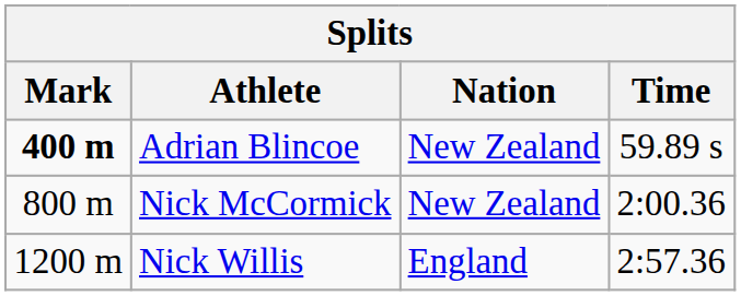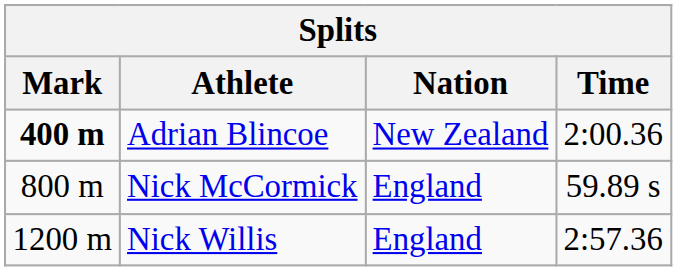 <table class="wikitable">
 <tr>
 <th colspan=4>Splits</th>
 </tr>
 <tr>
 <th>Mark</th>
 <th>Athlete</th>
 <th>Nation</th>
 <th>Time</th>
 </tr>
 <tr>
 <td align="center"><strong>400 m</strong></td>
 <td align="left"><a href='#'>Adrian Blincoe</a></td>
 <td align="left"> <a href='#'>New Zealand</a></td>
-<td align="center">59.89 s</td>
+<td align="center">2:00.36</td>
 </tr>
 <tr>
 <td align="center">800 m</td>
 <td align="left"><a href='#'>Nick McCormick</a></td>
-<td align="left"> <a href='#'>New Zealand</a></td>
-<td align="center">2:00.36</td>
+<td align="left"> <a href='#'>England</a></td>
+<td align="center">59.89 s</td>
 </tr>
 <tr>
 <td align="center">1200 m</td>
 <td align="left"><a href='#'>Nick Willis</a></td>
 <td align="left"> <a href='#'>England</a></td>
 <td align="center">2:57.36</td>
 </tr>
 </table>
